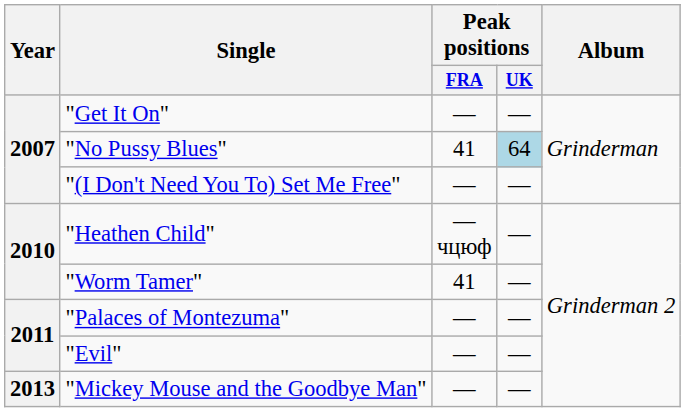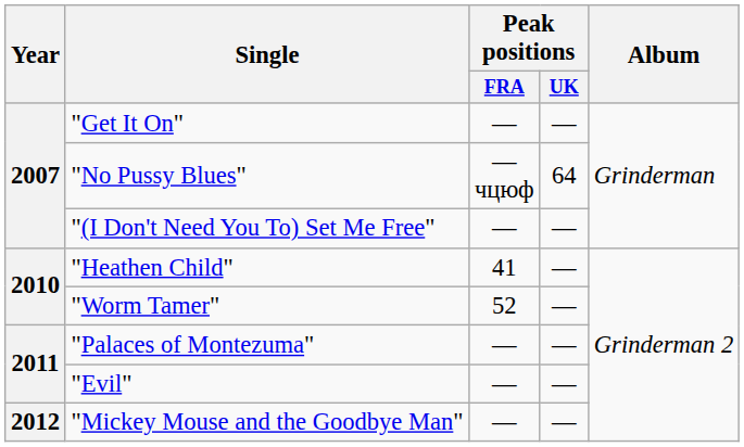 <table class="wikitable" style="text-align: left;">
 <tr>
 <th scope="col" rowspan="2">Year</th>
 <th scope="col" rowspan="2">Single</th>
 <th scope="col" colspan="2">Peak positions</th>
 <th scope="col" rowspan="2">Album</th>
 </tr>
 <tr>
 <th scope="col" style="width:2em;font-size:80%"><a href='#'>FRA</a><br></th>
 <th scope="col" style="width:2em;font-size:80%"><a href='#'>UK</a><br></th>
 </tr>
 <tr>
 <th scope="row" rowspan="3">2007</th>
 <td>"<a href='#'>Get It On</a>"</td>
 <td align="center">—</td>
 <td align="center">—</td>
 <td rowspan="3"><em>Grinderman</em></td>
 </tr>
 <tr>
 <td>"<a href='#'>No Pussy Blues</a>"</td>
-<td align="center">41</td>
-<td align="center" style="background: lightblue;">64</td>
+<td align="center">—чцюф</td>
+<td align="center">64</td>
 </tr>
 <tr>
 <td>"<a href='#'>(I Don't Need You To) Set Me Free</a>"</td>
 <td align="center">—</td>
 <td align="center">—</td>
 </tr>
 <tr>
 <th scope="row" rowspan="2">2010</th>
 <td>"<a href='#'>Heathen Child</a>"</td>
-<td align="center">—чцюф</td>
+<td align="center">41</td>
 <td align="center">—</td>
 <td rowspan="5"><em>Grinderman 2</em></td>
 </tr>
 <tr>
 <td>"<a href='#'>Worm Tamer</a>"</td>
-<td align="center">41</td>
+<td align="center">52</td>
 <td align="center">—</td>
 </tr>
 <tr>
 <th scope="row" rowspan="2">2011</th>
 <td>"<a href='#'>Palaces of Montezuma</a>"</td>
 <td align="center">—</td>
 <td align="center">—</td>
 </tr>
 <tr>
 <td>"<a href='#'>Evil</a>"</td>
 <td align="center">—</td>
 <td align="center">—</td>
 </tr>
 <tr>
-<th scope="row">2013</th>
+<th scope="row">2012</th>
 <td>"<a href='#'>Mickey Mouse and the Goodbye Man</a>"</td>
 <td align="center">—</td>
 <td align="center">—</td>
 </tr>
 </table>
